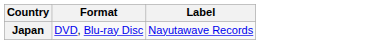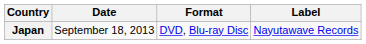 <table class="wikitable plainrowheaders">
 <tr>
 <th scope="col">Country</th>
+<th>Date</th>
 <th>Format</th>
 <th>Label</th>
 </tr>
 <tr>
 <th scope="row">Japan</th>
+<td>September 18, 2013</td>
 <td><a href='#'>DVD</a>, <a href='#'>Blu-ray Disc</a></td>
 <td><a href='#'>Nayutawave Records</a></td>
 </tr>
 </table>
